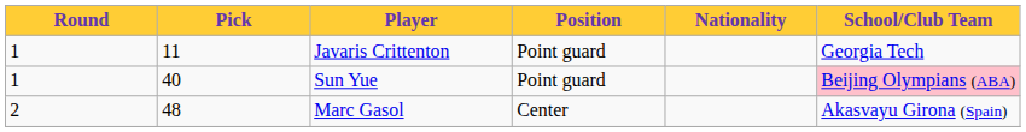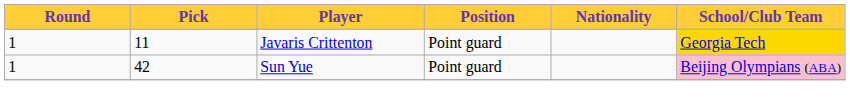 <table class="wikitable sortable sortable">
 <tr>
 <th style="background:#ffcd35; color:#6137ad" width="15%">Round</th>
 <th style="background:#ffcd35; color:#6137ad" width="15%">Pick</th>
 <th style="background:#ffcd35; color:#6137ad" width="20%">Player</th>
 <th style="background:#ffcd35; color:#6137ad" width="15%">Position</th>
 <th style="background:#ffcd35; color:#6137ad" width="15%">Nationality</th>
 <th style="background:#ffcd35; color:#6137ad" width="20%">School/Club Team</th>
 </tr>
 <tr>
 <td>1</td>
 <td>11</td>
 <td><a href='#'>Javaris Crittenton</a></td>
 <td>Point guard</td>
 <td></td>
-<td><a href='#'>Georgia Tech</a></td>
+<td style="background: gold;"><a href='#'>Georgia Tech</a></td>
 </tr>
 <tr>
 <td>1</td>
-<td>40</td>
+<td>42</td>
 <td><a href='#'>Sun Yue</a></td>
 <td>Point guard</td>
 <td></td>
 <td style="background: pink;"><a href='#'>Beijing Olympians</a> <small>(<a href='#'>ABA</a>)</small></td>
 </tr>
 <tr>
-<td>2</td>
-<td>48</td>
-<td><a href='#'>Marc Gasol</a></td>
-<td>Center</td>
-<td></td>
-<td><a href='#'>Akasvayu Girona</a> <small>(<a href='#'>Spain</a>)</small></td>
-</tr>
-<tr>
 </tr>
 </table>
